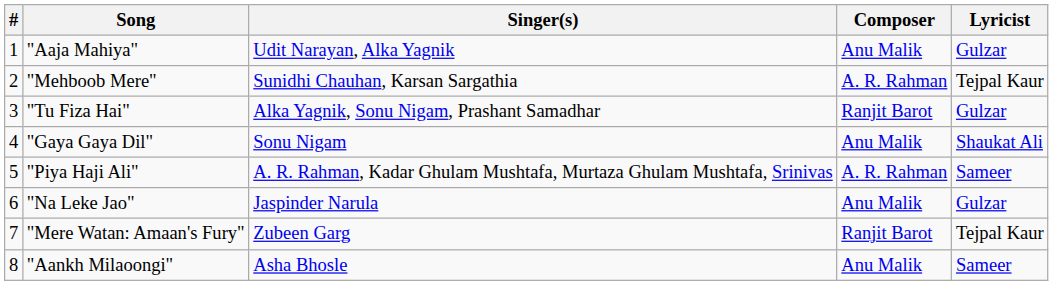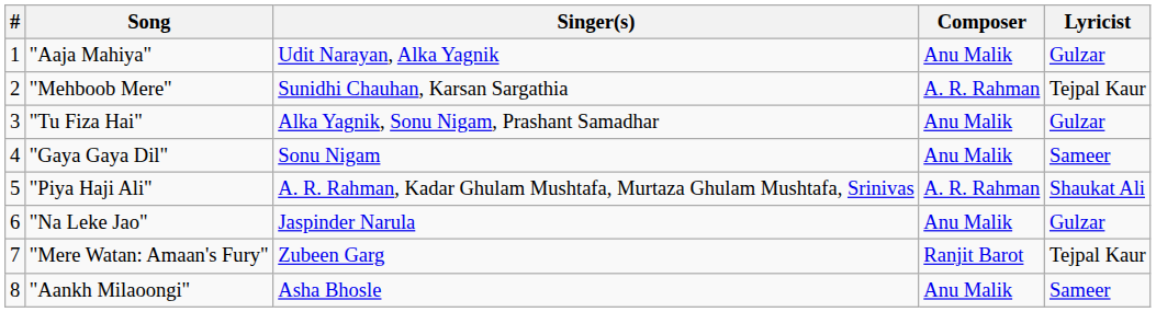 <table class="wikitable tracklist" style="font-size:95%;">
 <tr>
 <th>#</th>
 <th>Song</th>
 <th>Singer(s)</th>
 <th>Composer</th>
 <th>Lyricist</th>
 </tr>
 <tr>
 <td>1</td>
 <td>"Aaja Mahiya"</td>
 <td><a href='#'>Udit Narayan</a>, <a href='#'>Alka Yagnik</a></td>
 <td><a href='#'>Anu Malik</a></td>
 <td><a href='#'>Gulzar</a></td>
 </tr>
 <tr>
 <td>2</td>
 <td>"Mehboob Mere"</td>
 <td><a href='#'>Sunidhi Chauhan</a>, Karsan Sargathia</td>
 <td><a href='#'>A. R. Rahman</a></td>
 <td>Tejpal Kaur</td>
 </tr>
 <tr>
 <td>3</td>
 <td>"Tu Fiza Hai"</td>
 <td><a href='#'>Alka Yagnik</a>, <a href='#'>Sonu Nigam</a>, Prashant Samadhar</td>
-<td><a href='#'>Ranjit Barot</a></td>
+<td><a href='#'>Anu Malik</a></td>
 <td><a href='#'>Gulzar</a></td>
 </tr>
 <tr>
 <td>4</td>
 <td>"Gaya Gaya Dil"</td>
 <td><a href='#'>Sonu Nigam</a></td>
 <td><a href='#'>Anu Malik</a></td>
-<td><a href='#'>Shaukat Ali</a></td>
+<td><a href='#'>Sameer</a></td>
 </tr>
 <tr>
 <td>5</td>
 <td>"Piya Haji Ali"</td>
 <td><a href='#'>A. R. Rahman</a>, Kadar Ghulam Mushtafa, Murtaza Ghulam Mushtafa, <a href='#'>Srinivas</a></td>
 <td><a href='#'>A. R. Rahman</a></td>
-<td><a href='#'>Sameer</a></td>
+<td><a href='#'>Shaukat Ali</a></td>
 </tr>
 <tr>
 <td>6</td>
 <td>"Na Leke Jao"</td>
 <td><a href='#'>Jaspinder Narula</a></td>
 <td><a href='#'>Anu Malik</a></td>
 <td><a href='#'>Gulzar</a></td>
 </tr>
 <tr>
 <td>7</td>
 <td>"Mere Watan: Amaan's Fury"</td>
 <td><a href='#'>Zubeen Garg</a></td>
 <td><a href='#'>Ranjit Barot</a></td>
 <td>Tejpal Kaur</td>
 </tr>
 <tr>
 <td>8</td>
 <td>"Aankh Milaoongi"</td>
 <td><a href='#'>Asha Bhosle</a></td>
 <td><a href='#'>Anu Malik</a></td>
 <td><a href='#'>Sameer</a></td>
 </tr>
 </table>
